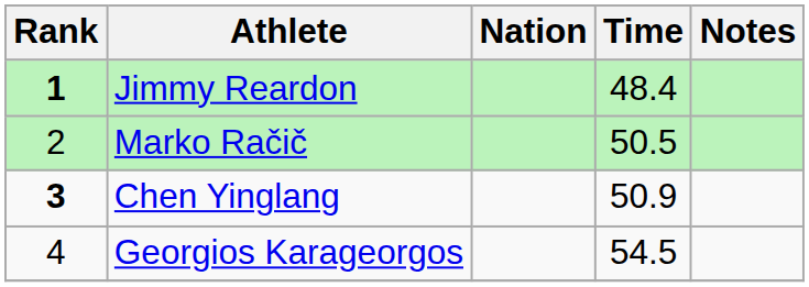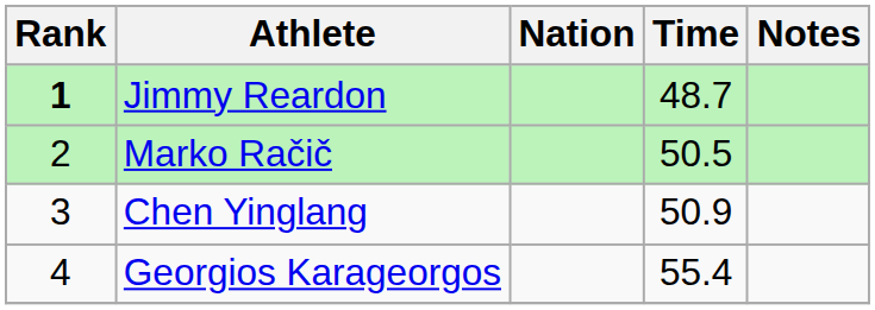 <table class="wikitable sortable" style="text-align:center">
 <tr>
 <th>Rank</th>
 <th>Athlete</th>
 <th>Nation</th>
 <th>Time</th>
 <th>Notes</th>
 </tr>
 <tr bgcolor=#bbf3bb>
 <td><strong>1</strong></td>
 <td align=left><a href='#'>Jimmy Reardon</a></td>
 <td align=left></td>
-<td>48.4</td>
+<td>48.7</td>
 <td></td>
 </tr>
 <tr bgcolor=#bbf3bb>
 <td>2</td>
 <td align=left><a href='#'>Marko Račič</a></td>
 <td align=left></td>
 <td>50.5</td>
 <td></td>
 </tr>
 <tr>
-<td><strong>3</strong></td>
+<td>3</td>
 <td align=left><a href='#'>Chen Yinglang</a></td>
 <td align=left></td>
 <td>50.9</td>
 <td></td>
 </tr>
 <tr>
 <td>4</td>
 <td align=left><a href='#'>Georgios Karageorgos</a></td>
 <td align=left></td>
-<td>54.5</td>
+<td>55.4</td>
 <td></td>
 </tr>
 <tr>
 </tr>
 </table>
